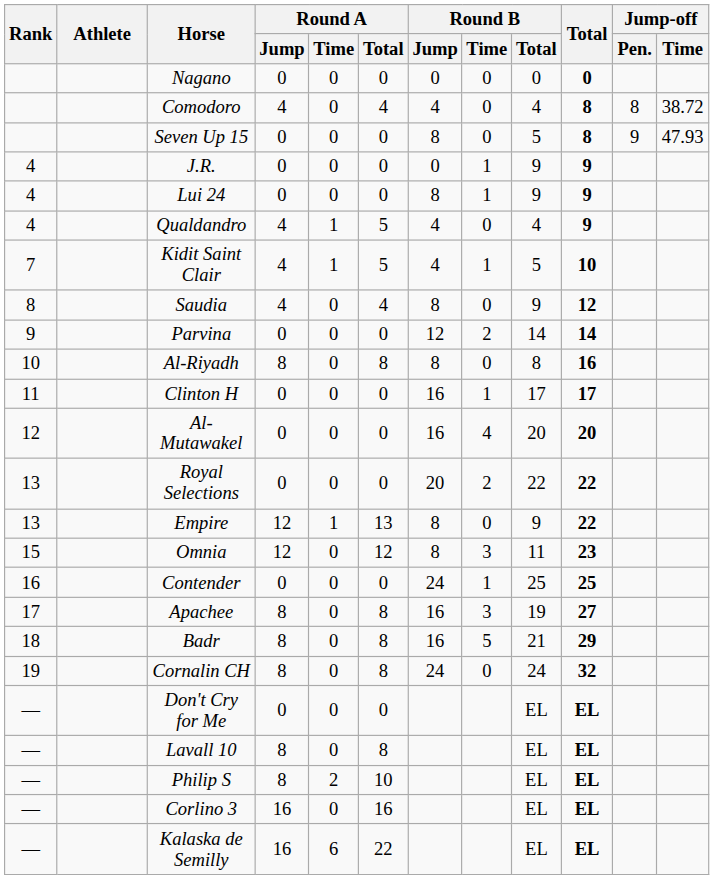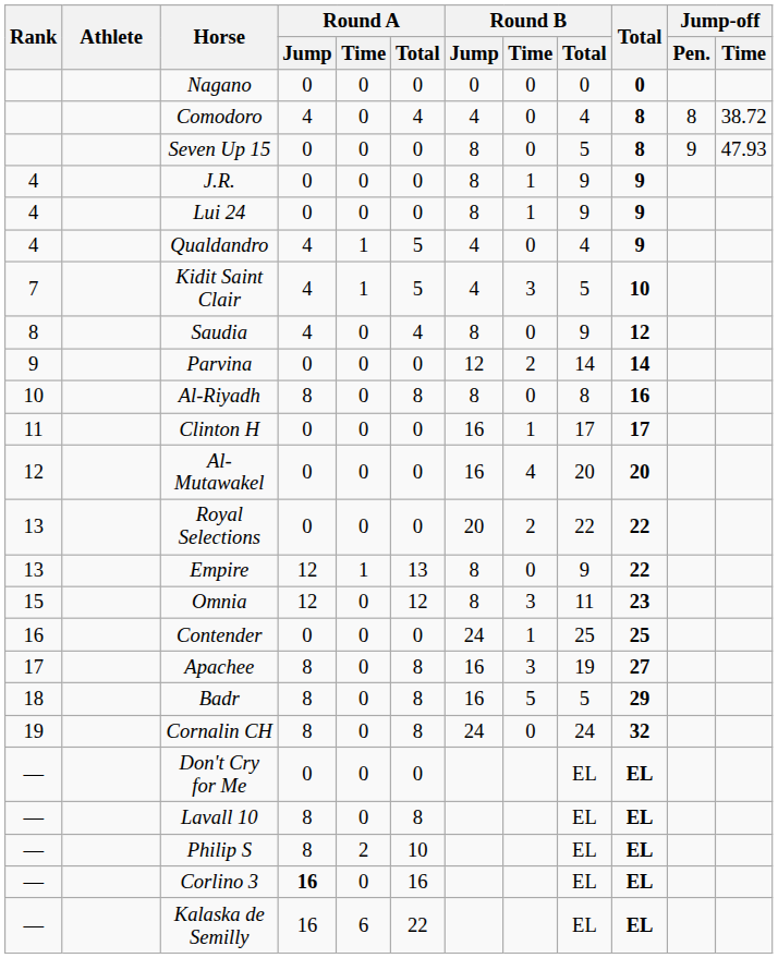 <table class="wikitable" style="text-align:center">
 <tr>
 <th rowspan=2 width=40>Rank</th>
 <th rowspan=2 width=250>Athlete</th>
 <th rowspan=2 width=150>Horse</th>
 <th colspan=3>Round A</th>
 <th colspan=3>Round B</th>
 <th rowspan=2 width=55>Total</th>
 <th colspan=2>Jump-off</th>
 </tr>
 <tr>
 <th width=35>Jump</th>
 <th width=35>Time</th>
 <th width=40>Total</th>
 <th width=35>Jump</th>
 <th width=35>Time</th>
 <th width=40>Total</th>
 <th width=35>Pen.</th>
 <th width=50>Time</th>
 </tr>
 <tr>
 <td></td>
 <td align=left></td>
 <td><em>Nagano</em></td>
 <td>0</td>
 <td>0</td>
 <td>0</td>
 <td>0</td>
 <td>0</td>
 <td>0</td>
 <td><strong>0</strong></td>
 <td></td>
 <td></td>
 </tr>
 <tr>
 <td></td>
 <td align=left></td>
 <td><em>Comodoro</em></td>
 <td>4</td>
 <td>0</td>
 <td>4</td>
 <td>4</td>
 <td>0</td>
 <td>4</td>
 <td><strong>8</strong></td>
 <td>8</td>
 <td>38.72</td>
 </tr>
 <tr>
 <td></td>
 <td align=left></td>
 <td><em>Seven Up 15</em></td>
 <td>0</td>
 <td>0</td>
 <td>0</td>
 <td>8</td>
 <td>0</td>
 <td>5</td>
 <td><strong>8</strong></td>
 <td>9</td>
 <td>47.93</td>
 </tr>
 <tr>
 <td>4</td>
 <td align=left></td>
 <td><em>J.R.</em></td>
 <td>0</td>
 <td>0</td>
 <td>0</td>
-<td>0</td>
+<td>8</td>
 <td>1</td>
 <td>9</td>
 <td><strong>9</strong></td>
 <td></td>
 <td></td>
 </tr>
 <tr>
 <td>4</td>
 <td align=left></td>
 <td><em>Lui 24</em></td>
 <td>0</td>
 <td>0</td>
 <td>0</td>
 <td>8</td>
 <td>1</td>
 <td>9</td>
 <td><strong>9</strong></td>
 <td></td>
 <td></td>
 </tr>
 <tr>
 <td>4</td>
 <td align=left></td>
 <td><em>Qualdandro</em></td>
 <td>4</td>
 <td>1</td>
 <td>5</td>
 <td>4</td>
 <td>0</td>
 <td>4</td>
 <td><strong>9</strong></td>
 <td></td>
 <td></td>
 </tr>
 <tr>
 <td>7</td>
 <td align=left></td>
 <td><em>Kidit Saint Clair</em></td>
 <td>4</td>
 <td>1</td>
 <td>5</td>
 <td>4</td>
-<td>1</td>
+<td>3</td>
 <td>5</td>
 <td><strong>10</strong></td>
 <td></td>
 <td></td>
 </tr>
 <tr>
 <td>8</td>
 <td align=left></td>
 <td><em>Saudia</em></td>
 <td>4</td>
 <td>0</td>
 <td>4</td>
 <td>8</td>
 <td>0</td>
 <td>9</td>
 <td><strong>12</strong></td>
 <td></td>
 <td></td>
 </tr>
 <tr>
 <td>9</td>
 <td align=left></td>
 <td><em>Parvina</em></td>
 <td>0</td>
 <td>0</td>
 <td>0</td>
 <td>12</td>
 <td>2</td>
 <td>14</td>
 <td><strong>14</strong></td>
 <td></td>
 <td></td>
 </tr>
 <tr>
 <td>10</td>
 <td align=left></td>
 <td><em>Al-Riyadh</em></td>
 <td>8</td>
 <td>0</td>
 <td>8</td>
 <td>8</td>
 <td>0</td>
 <td>8</td>
 <td><strong>16</strong></td>
 <td></td>
 <td></td>
 </tr>
 <tr>
 <td>11</td>
 <td align=left></td>
 <td><em>Clinton H</em></td>
 <td>0</td>
 <td>0</td>
 <td>0</td>
 <td>16</td>
 <td>1</td>
 <td>17</td>
 <td><strong>17</strong></td>
 <td></td>
 <td></td>
 </tr>
 <tr>
 <td>12</td>
 <td align=left></td>
 <td><em>Al-Mutawakel</em></td>
 <td>0</td>
 <td>0</td>
 <td>0</td>
 <td>16</td>
 <td>4</td>
 <td>20</td>
 <td><strong>20</strong></td>
 <td></td>
 <td></td>
 </tr>
 <tr>
 <td>13</td>
 <td align=left></td>
 <td><em>Royal Selections</em></td>
 <td>0</td>
 <td>0</td>
 <td>0</td>
 <td>20</td>
 <td>2</td>
 <td>22</td>
 <td><strong>22</strong></td>
 <td></td>
 <td></td>
 </tr>
 <tr>
 <td>13</td>
 <td align=left></td>
 <td><em>Empire</em></td>
 <td>12</td>
 <td>1</td>
 <td>13</td>
 <td>8</td>
 <td>0</td>
 <td>9</td>
 <td><strong>22</strong></td>
 <td></td>
 <td></td>
 </tr>
 <tr>
 <td>15</td>
 <td align=left></td>
 <td><em>Omnia</em></td>
 <td>12</td>
 <td>0</td>
 <td>12</td>
 <td>8</td>
 <td>3</td>
 <td>11</td>
 <td><strong>23</strong></td>
 <td></td>
 <td></td>
 </tr>
 <tr>
 <td>16</td>
 <td align=left></td>
 <td><em>Contender</em></td>
 <td>0</td>
 <td>0</td>
 <td>0</td>
 <td>24</td>
 <td>1</td>
 <td>25</td>
 <td><strong>25</strong></td>
 <td></td>
 <td></td>
 </tr>
 <tr>
 <td>17</td>
 <td align=left></td>
 <td><em>Apachee</em></td>
 <td>8</td>
 <td>0</td>
 <td>8</td>
 <td>16</td>
 <td>3</td>
 <td>19</td>
 <td><strong>27</strong></td>
 <td></td>
 <td></td>
 </tr>
 <tr>
 <td>18</td>
 <td align=left></td>
 <td><em>Badr</em></td>
 <td>8</td>
 <td>0</td>
 <td>8</td>
 <td>16</td>
 <td>5</td>
-<td>21</td>
+<td>5</td>
 <td><strong>29</strong></td>
 <td></td>
 <td></td>
 </tr>
 <tr>
 <td>19</td>
 <td align=left></td>
 <td><em>Cornalin CH</em></td>
 <td>8</td>
 <td>0</td>
 <td>8</td>
 <td>24</td>
 <td>0</td>
 <td>24</td>
 <td><strong>32</strong></td>
 <td></td>
 <td></td>
 </tr>
 <tr>
 <td>—</td>
 <td align=left></td>
 <td><em>Don't Cry for Me</em></td>
 <td>0</td>
 <td>0</td>
 <td>0</td>
 <td></td>
 <td></td>
 <td>EL</td>
 <td><strong>EL</strong></td>
 <td></td>
 <td></td>
 </tr>
 <tr>
 <td>—</td>
 <td align=left></td>
 <td><em>Lavall 10</em></td>
 <td>8</td>
 <td>0</td>
 <td>8</td>
 <td></td>
 <td></td>
 <td>EL</td>
 <td><strong>EL</strong></td>
 <td></td>
 <td></td>
 </tr>
 <tr>
 <td>—</td>
 <td align=left></td>
 <td><em>Philip S</em></td>
 <td>8</td>
 <td>2</td>
 <td>10</td>
 <td></td>
 <td></td>
 <td>EL</td>
 <td><strong>EL</strong></td>
 <td></td>
 <td></td>
 </tr>
 <tr>
 <td>—</td>
 <td align=left></td>
 <td><em>Corlino 3</em></td>
-<td>16</td>
+<td><strong>16</strong></td>
 <td>0</td>
 <td>16</td>
 <td></td>
 <td></td>
 <td>EL</td>
 <td><strong>EL</strong></td>
 <td></td>
 <td></td>
 </tr>
 <tr>
 <td>—</td>
 <td align=left></td>
 <td><em>Kalaska de Semilly</em></td>
 <td>16</td>
 <td>6</td>
 <td>22</td>
 <td></td>
 <td></td>
 <td>EL</td>
 <td><strong>EL</strong></td>
 <td></td>
 <td></td>
 </tr>
 </table>
